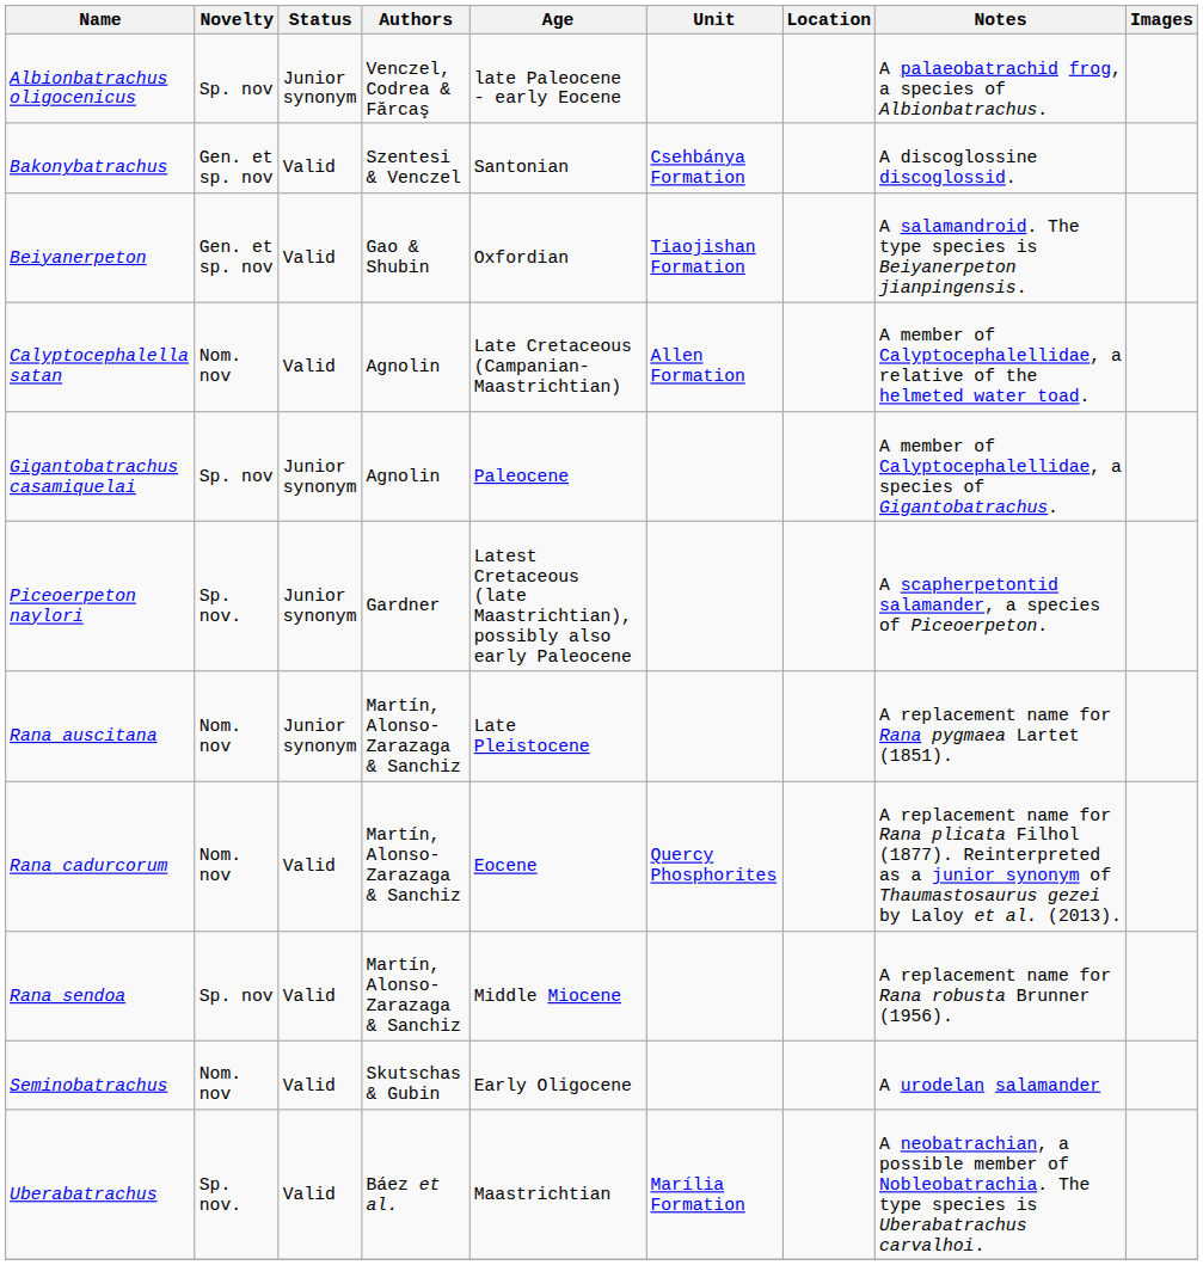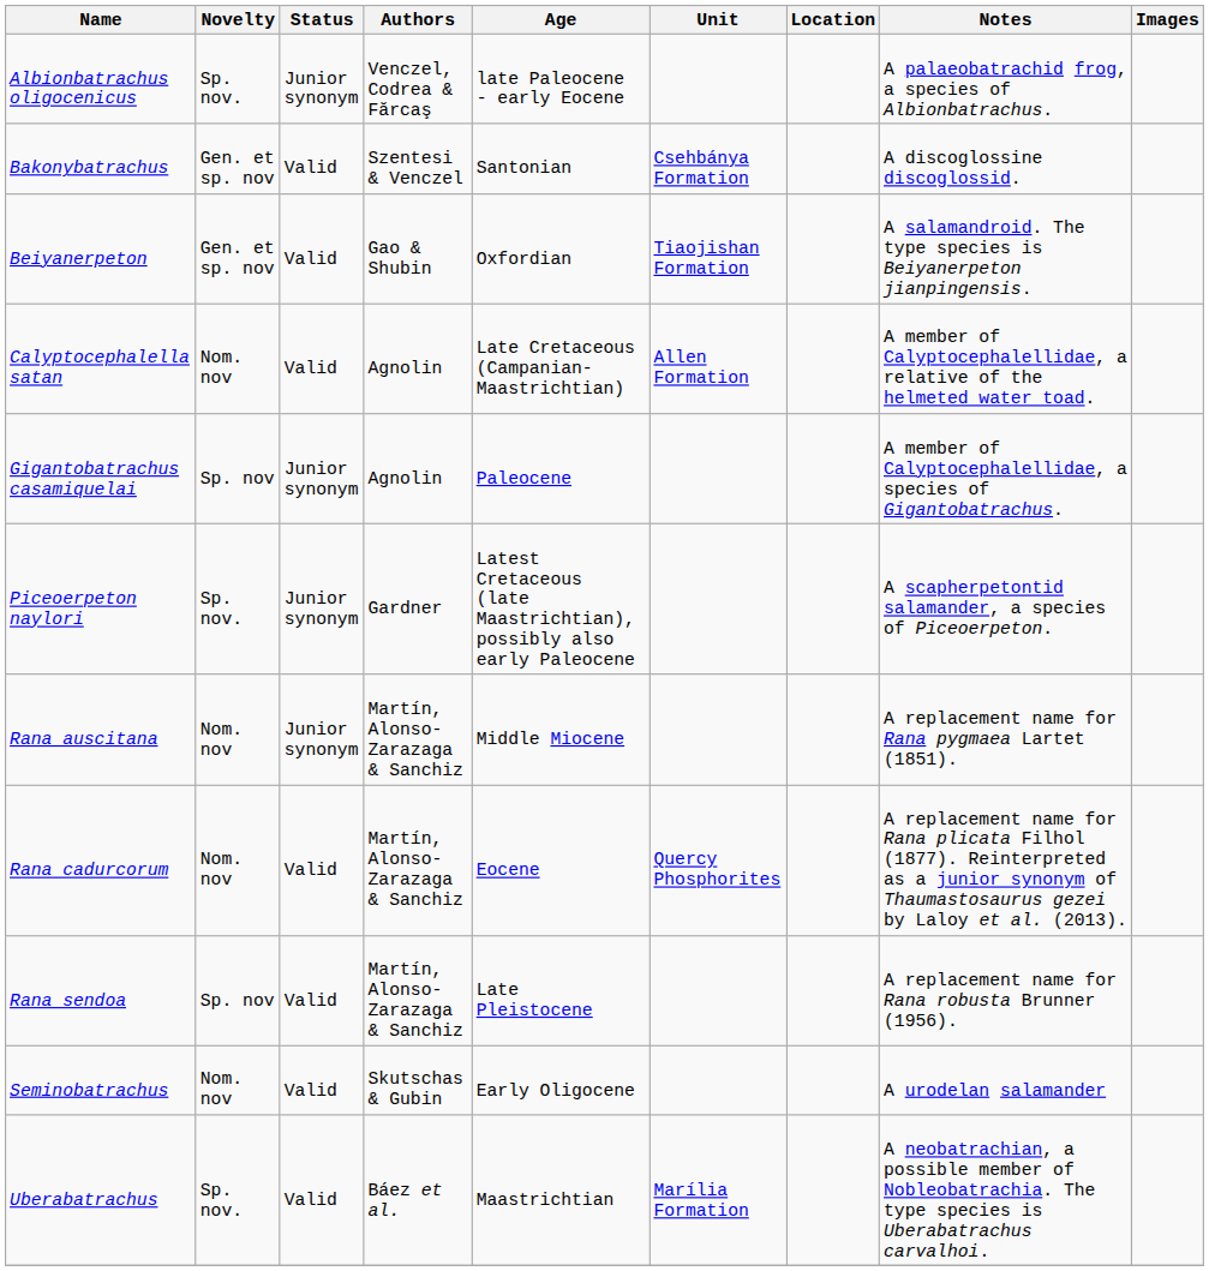 <table class="wikitable sortable" align="center" width="100%">
 <tr>
 <th>Name</th>
 <th>Novelty</th>
 <th>Status</th>
 <th>Authors</th>
 <th>Age</th>
 <th>Unit</th>
 <th>Location</th>
 <th>Notes</th>
 <th>Images</th>
 </tr>
 <tr>
 <td><br><em><a href='#'>Albionbatrachus oligocenicus</a></em></td>
-<td><br>Sp. nov</td>
+<td><br>Sp. nov.</td>
 <td><br>Junior synonym</td>
 <td><br>Venczel, Codrea & Fărcaş</td>
 <td><br>late Paleocene - early Eocene</td>
 <td></td>
 <td><br></td>
 <td><br>A <a href='#'>palaeobatrachid</a> <a href='#'>frog</a>, a species of <em>Albionbatrachus</em>.</td>
 <td></td>
 </tr>
 <tr>
 <td><br><em><a href='#'>Bakonybatrachus</a></em></td>
 <td><br>Gen. et sp. nov</td>
 <td><br>Valid</td>
 <td><br>Szentesi & Venczel</td>
 <td><br>Santonian</td>
 <td><br><a href='#'>Csehbánya Formation</a></td>
 <td><br></td>
 <td><br>A discoglossine <a href='#'>discoglossid</a>.</td>
 <td></td>
 </tr>
 <tr>
 <td><br><em><a href='#'>Beiyanerpeton</a></em></td>
 <td><br>Gen. et sp. nov</td>
 <td><br>Valid</td>
 <td><br>Gao & Shubin</td>
 <td><br>Oxfordian</td>
 <td><br><a href='#'>Tiaojishan Formation</a></td>
 <td><br></td>
 <td><br>A <a href='#'>salamandroid</a>. The type species is <em>Beiyanerpeton jianpingensis</em>.</td>
 <td></td>
 </tr>
 <tr>
 <td><br><em><a href='#'>Calyptocephalella satan</a></em></td>
 <td><br>Nom. nov</td>
 <td><br>Valid</td>
 <td><br>Agnolin</td>
 <td><br>Late Cretaceous (Campanian-Maastrichtian)</td>
 <td><br><a href='#'>Allen Formation</a></td>
 <td><br></td>
 <td><br>A member of <a href='#'>Calyptocephalellidae</a>, a relative of the <a href='#'>helmeted water toad</a>.</td>
 <td></td>
 </tr>
 <tr>
 <td><br><em><a href='#'>Gigantobatrachus casamiquelai</a></em></td>
 <td><br>Sp. nov</td>
 <td><br>Junior synonym</td>
 <td><br>Agnolin</td>
 <td><br><a href='#'>Paleocene</a></td>
 <td></td>
 <td><br></td>
 <td><br>A member of <a href='#'>Calyptocephalellidae</a>, a species of <em><a href='#'>Gigantobatrachus</a></em>.</td>
 <td></td>
 </tr>
 <tr>
 <td><br><em><a href='#'>Piceoerpeton naylori</a></em></td>
 <td><br>Sp. nov.</td>
 <td><br>Junior synonym</td>
 <td><br>Gardner</td>
 <td><br>Latest Cretaceous (late Maastrichtian), possibly also early Paleocene</td>
 <td></td>
 <td><br></td>
 <td><br>A <a href='#'>scapherpetontid</a> <a href='#'>salamander</a>, a species of <em>Piceoerpeton</em>.</td>
 <td></td>
 </tr>
 <tr>
 <td><br><em><a href='#'>Rana auscitana</a></em></td>
 <td><br>Nom. nov</td>
 <td><br>Junior synonym</td>
 <td><br>Martín, Alonso-Zarazaga & Sanchiz</td>
-<td><br>Late <a href='#'>Pleistocene</a></td>
+<td><br>Middle <a href='#'>Miocene</a></td>
 <td></td>
 <td><br></td>
 <td><br>A replacement name for <em><a href='#'>Rana</a> pygmaea</em> Lartet (1851).</td>
 <td></td>
 </tr>
 <tr>
 <td><br><em><a href='#'>Rana cadurcorum</a></em></td>
 <td><br>Nom. nov</td>
 <td><br>Valid</td>
 <td><br>Martín, Alonso-Zarazaga & Sanchiz</td>
 <td><br><a href='#'>Eocene</a></td>
 <td><br><a href='#'>Quercy Phosphorites</a></td>
 <td><br></td>
 <td><br>A replacement name for <em>Rana plicata</em> Filhol (1877). Reinterpreted as a <a href='#'>junior synonym</a> of <em>Thaumastosaurus gezei</em> by Laloy <em>et al.</em> (2013).</td>
 <td></td>
 </tr>
 <tr>
 <td><br><em><a href='#'>Rana sendoa</a></em></td>
 <td><br>Sp. nov</td>
 <td><br>Valid</td>
 <td><br>Martín, Alonso-Zarazaga & Sanchiz</td>
-<td><br>Middle <a href='#'>Miocene</a></td>
+<td><br>Late <a href='#'>Pleistocene</a></td>
 <td></td>
 <td><br></td>
 <td><br>A replacement name for <em>Rana robusta</em> Brunner (1956).</td>
 <td></td>
 </tr>
 <tr>
 <td><br><em><a href='#'>Seminobatrachus</a></em></td>
 <td><br>Nom. nov</td>
 <td><br>Valid</td>
 <td><br>Skutschas  & Gubin</td>
 <td><br>Early Oligocene</td>
 <td></td>
 <td><br></td>
 <td><br>A <a href='#'>urodelan</a> <a href='#'>salamander</a></td>
 <td></td>
 </tr>
 <tr>
 <td><br><em><a href='#'>Uberabatrachus</a></em></td>
 <td><br>Sp. nov.</td>
 <td><br>Valid</td>
 <td><br>Báez <em>et al.</em></td>
 <td><br>Maastrichtian</td>
 <td><br><a href='#'>Marília Formation</a></td>
 <td><br></td>
 <td><br>A <a href='#'>neobatrachian</a>, a possible member of <a href='#'>Nobleobatrachia</a>. The type species is <em>Uberabatrachus carvalhoi</em>.</td>
 <td></td>
 </tr>
 <tr>
 </tr>
 </table>
